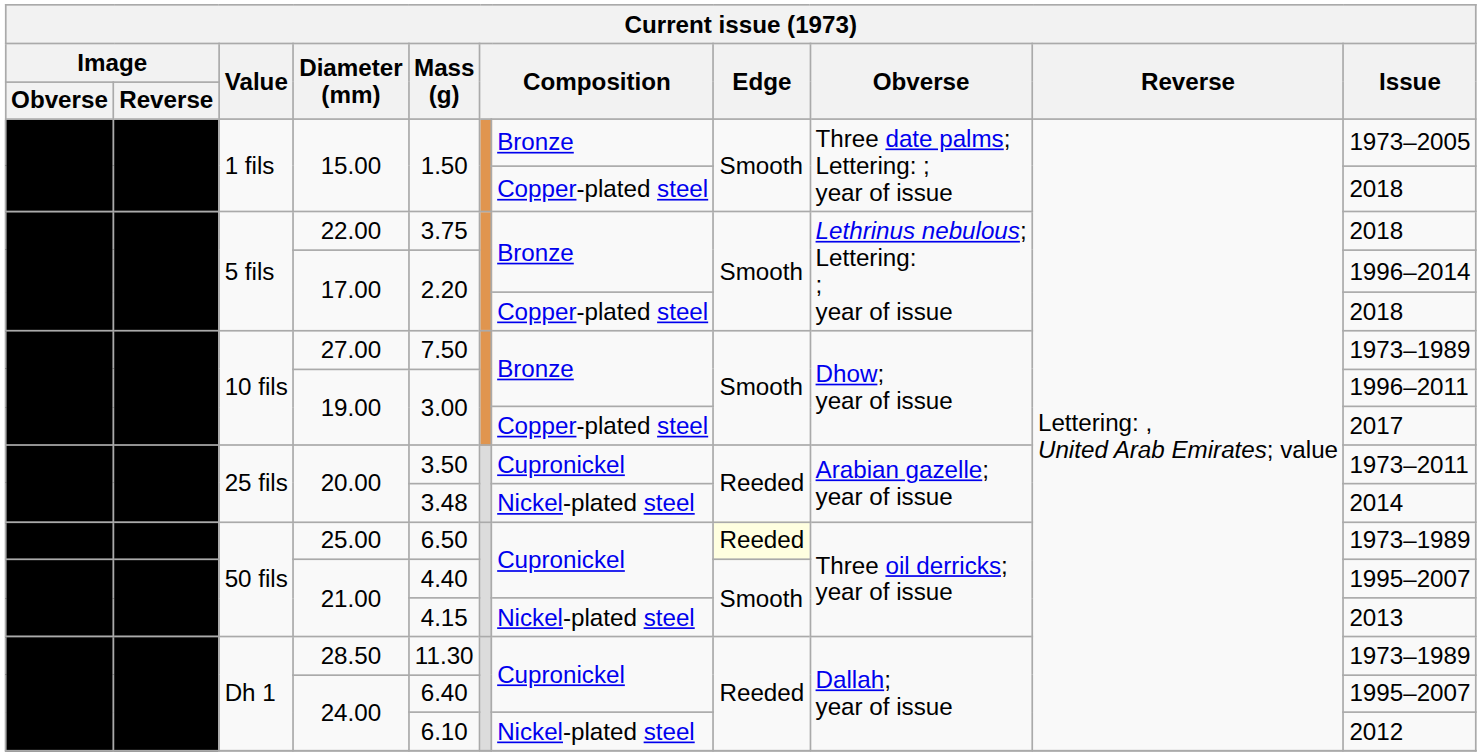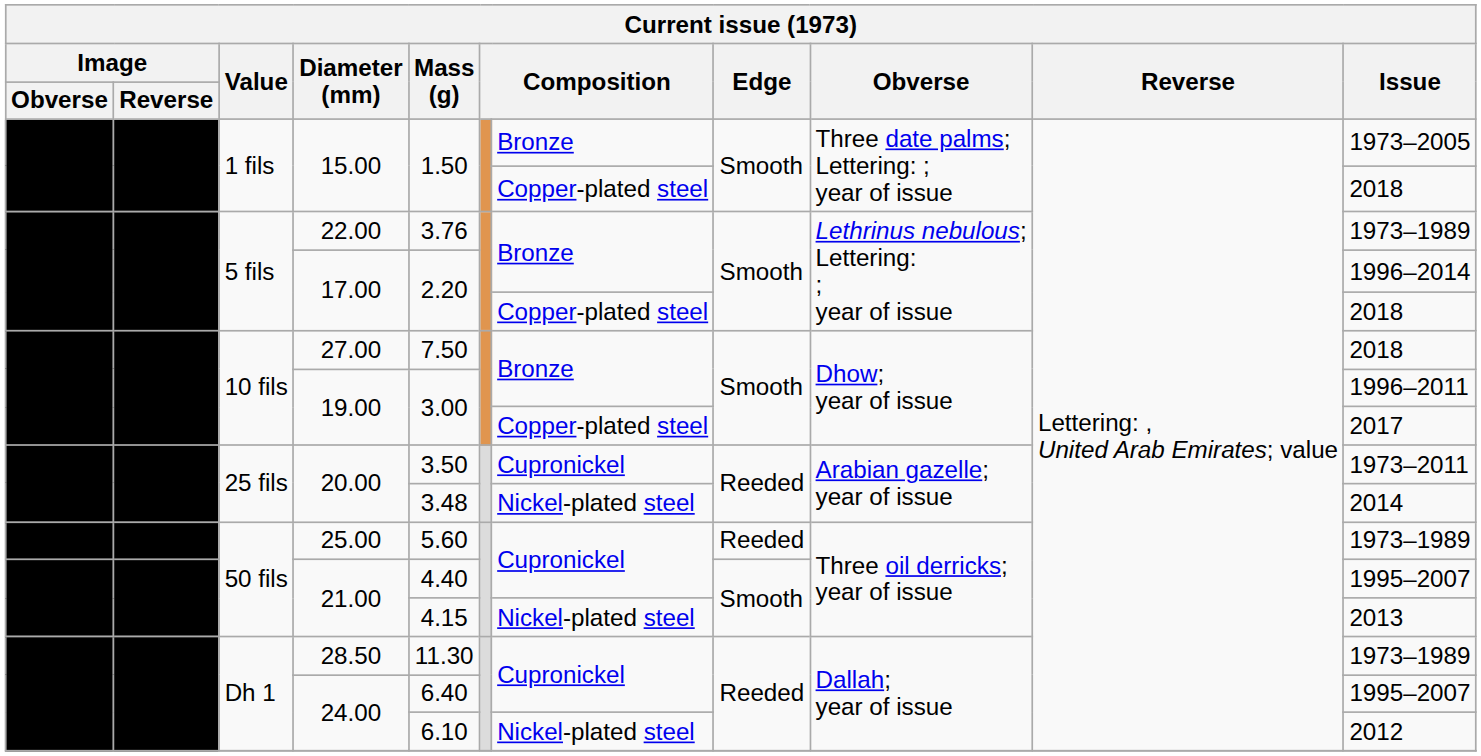 <table class="wikitable" style="margin:auto; font-size:90%; border-width:1px;">
 <tr>
 <th colspan="12">Current issue (1973)</th>
 </tr>
 <tr>
 <th colspan=2>Image</th>
 <th rowspan=2>Value</th>
 <th rowspan=2>Diameter<br>(mm)</th>
 <th rowspan=2>Mass<br>(g)</th>
 <th colspan=2 rowspan=2>Composition</th>
 <th rowspan=2>Edge</th>
 <th rowspan=2>Obverse</th>
 <th rowspan=2>Reverse</th>
 <th rowspan=2>Issue</th>
 </tr>
 <tr>
 <th>Obverse</th>
 <th>Reverse</th>
 </tr>
 <tr>
 <td rowspan=2 style="background:#000; text-align:center;"></td>
 <td rowspan=2 style="background:#000; text-align:center;"></td>
 <td rowspan=2>1 fils</td>
 <td rowspan=2 align=center>15.00</td>
 <td rowspan=2 align=center>1.50</td>
 <td rowspan=2 style="background-color:#e0954f;"></td>
 <td><a href='#'>Bronze</a></td>
 <td rowspan=2>Smooth</td>
 <td rowspan=2>Three <a href='#'>date palms</a>;<br>Lettering: <em></em>;<br>year of issue </td>
 <td rowspan=16>Lettering: <em></em>,<br><em>United Arab Emirates</em>; value</td>
 <td>1973–2005</td>
 </tr>
 <tr>
 <td><a href='#'>Copper</a>-plated <a href='#'>steel</a></td>
 <td>2018</td>
 </tr>
 <tr>
 <td rowspan=3 style="background:#000; text-align:center;"></td>
 <td rowspan=3 style="background:#000; text-align:center;"></td>
 <td rowspan=3>5 fils</td>
 <td align=center>22.00</td>
-<td align=center>3.75</td>
+<td align=center>3.76</td>
 <td rowspan=3 style="background-color:#e0954f;"></td>
 <td rowspan=2><a href='#'>Bronze</a></td>
 <td rowspan=3>Smooth</td>
 <td rowspan=3><em><a href='#'>Lethrinus nebulous</a></em>;<br>Lettering:<br><em></em>;<br>year of issue </td>
-<td>2018</td>
+<td>1973–1989</td>
 </tr>
 <tr>
 <td rowspan=2 align=center>17.00</td>
 <td rowspan=2 align=center>2.20</td>
 <td>1996–2014</td>
 </tr>
 <tr>
 <td><a href='#'>Copper</a>-plated <a href='#'>steel</a></td>
 <td>2018</td>
 </tr>
 <tr>
 <td rowspan=3 style="background:#000; text-align:center;"></td>
 <td rowspan=3 style="background:#000; text-align:center;"></td>
 <td rowspan=3>10 fils</td>
 <td align=center>27.00</td>
 <td align=center>7.50</td>
 <td rowspan=3 style="background-color:#e0954f;"></td>
 <td rowspan=2><a href='#'>Bronze</a></td>
 <td rowspan=3>Smooth</td>
 <td rowspan=3><a href='#'>Dhow</a>;<br>year of issue </td>
-<td>1973–1989</td>
+<td>2018</td>
 </tr>
 <tr>
 <td rowspan=2 align=center>19.00</td>
 <td rowspan=2 align=center>3.00</td>
 <td>1996–2011</td>
 </tr>
 <tr>
 <td><a href='#'>Copper</a>-plated <a href='#'>steel</a></td>
 <td>2017</td>
 </tr>
 <tr>
 <td rowspan=2 style="background:#000; text-align:center;"></td>
 <td rowspan=2 style="background:#000; text-align:center;"></td>
 <td rowspan=2>25 fils</td>
 <td rowspan=2 align=center>20.00</td>
 <td align=center>3.50</td>
 <td rowspan=2 style="background-color:#dcdcdc;"></td>
 <td><a href='#'>Cupronickel</a></td>
 <td rowspan=2>Reeded</td>
 <td rowspan=2><a href='#'>Arabian gazelle</a>;<br>year of issue </td>
 <td>1973–2011</td>
 </tr>
 <tr>
 <td align=center>3.48</td>
 <td><a href='#'>Nickel</a>-plated <a href='#'>steel</a></td>
 <td>2014</td>
 </tr>
 <tr>
 <td style="background:#000; text-align:center;"></td>
 <td style="background:#000; text-align:center;"></td>
 <td rowspan=3>50 fils</td>
 <td align=center>25.00</td>
-<td align=center>6.50</td>
+<td align=center>5.60</td>
 <td rowspan=3 style="background-color:#dcdcdc;"></td>
 <td rowspan=2><a href='#'>Cupronickel</a></td>
-<td style="background: lightyellow;">Reeded</td>
+<td>Reeded</td>
 <td rowspan=3>Three <a href='#'>oil derricks</a>;<br>year of issue </td>
 <td>1973–1989</td>
 </tr>
 <tr>
 <td rowspan=2 style="background:#000; text-align:center;"></td>
 <td rowspan=2 style="background:#000; text-align:center;"></td>
 <td rowspan=2 align=center>21.00<br></td>
 <td align=center>4.40</td>
 <td rowspan=2>Smooth</td>
 <td>1995–2007</td>
 </tr>
 <tr>
 <td align=center>4.15</td>
 <td><a href='#'>Nickel</a>-plated <a href='#'>steel</a></td>
 <td>2013</td>
 </tr>
 <tr>
 <td rowspan=3 style="background:#000; text-align:center;"></td>
 <td rowspan=3 style="background:#000; text-align:center;"></td>
 <td rowspan=3>Dh 1</td>
 <td align=center>28.50</td>
 <td align=center>11.30</td>
 <td rowspan=3 style="background-color:#dcdcdc;"></td>
 <td rowspan=2><a href='#'>Cupronickel</a></td>
 <td rowspan=3>Reeded</td>
 <td rowspan=3><a href='#'>Dallah</a>;<br>year of issue </td>
 <td>1973–1989</td>
 </tr>
 <tr>
 <td rowspan=2 align=center>24.00</td>
 <td align=center>6.40</td>
 <td>1995–2007</td>
 </tr>
 <tr>
 <td align=center>6.10</td>
 <td><a href='#'>Nickel</a>-plated <a href='#'>steel</a></td>
 <td>2012</td>
 </tr>
 <tr>
 </tr>
 </table>
